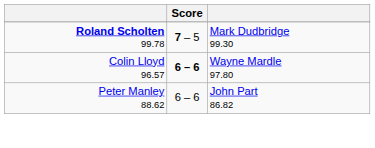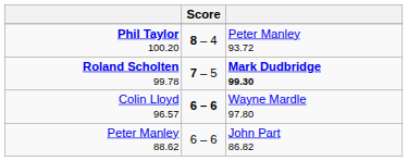 <table class=wikitable style="text-align:center">
 <tr>
 <th width=225></th>
 <th width=50>Score</th>
 <th width=225></th>
 </tr>
 <tr align=center>
 </tr>
 <tr align=left>
+<td align=right><strong><a href='#'>Phil Taylor</a></strong> <br> <small><span>100.20</span></small></td>
+<td align=center><strong>8</strong> – 4</td>
+<td> <a href='#'>Peter Manley</a><br> <small><span>93.72</span></small></td>
+</tr>
+<tr align=left>
 <td align=right><strong><a href='#'>Roland Scholten</a></strong> <br> <small><span>99.78</span></small></td>
 <td align=center><strong>7</strong> – 5</td>
-<td> <a href='#'>Mark Dudbridge</a><br> <small><span>99.30</span></small></td>
+<td><strong> <a href='#'>Mark Dudbridge</a><br> <small><span>99.30</span></small></strong></td>
 </tr>
 <tr align=left>
 <td align=right><a href='#'>Colin Lloyd</a> <br> <small><span>96.57</span></small></td>
 <td align=center><strong>6 – 6</strong></td>
 <td> <a href='#'>Wayne Mardle</a><br> <small><span>97.80</span></small></td>
 </tr>
 <tr align=left>
 <td align=right><a href='#'>Peter Manley</a> <br> <small><span>88.62</span></small></td>
 <td align=center>6 – 6</td>
 <td> <a href='#'>John Part</a><br> <small><span>86.82</span></small></td>
 </tr>
 </table>
